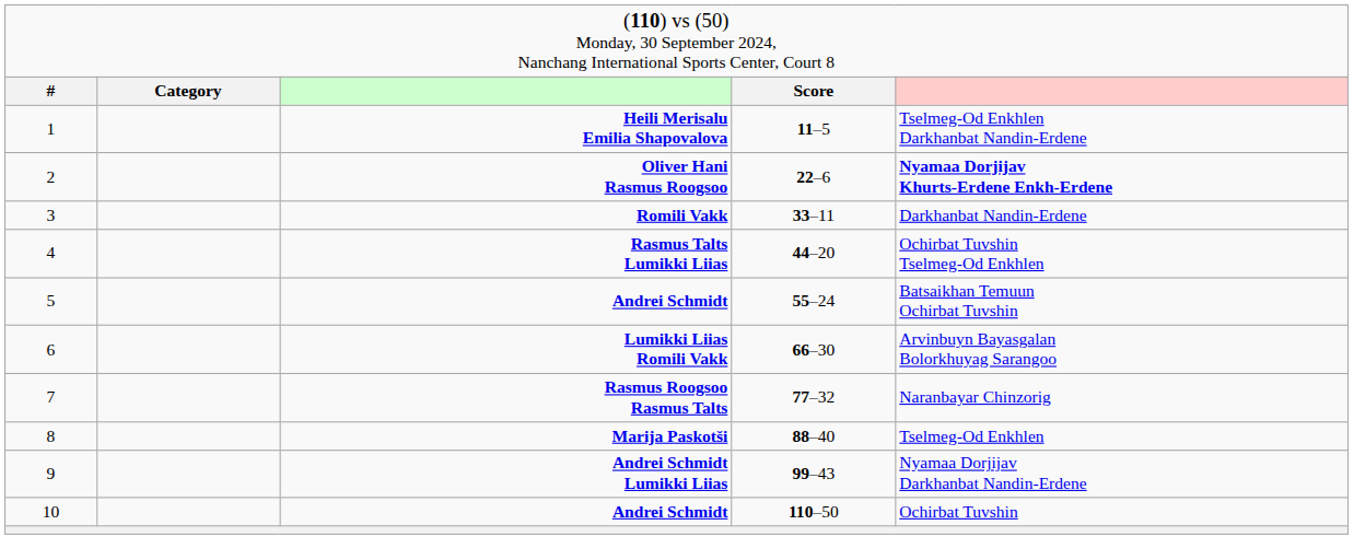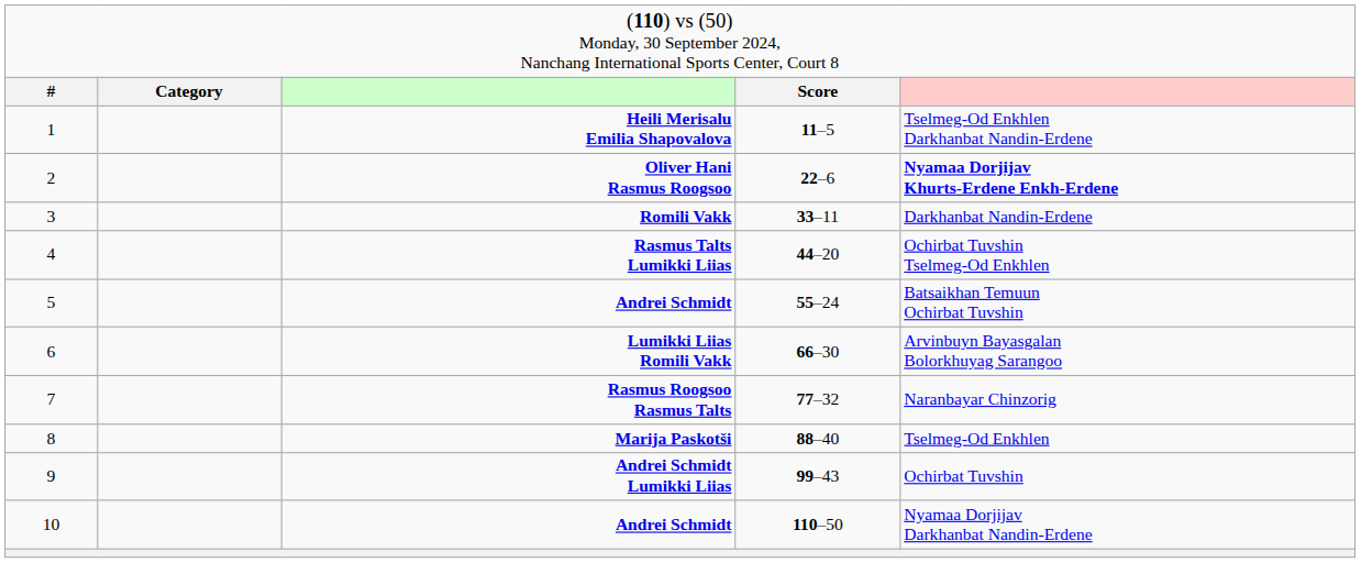 <table class="wikitable mw-collapsible mw-collapsed" style="font-size:90%; text-align:center" width="90%">
 <tr>
 <td colspan="5"><big>(<strong>110</strong>) <strong></strong> vs  (50)</big><br>Monday, 30 September 2024, <br>Nanchang International Sports Center, Court 8</td>
 </tr>
 <tr>
 <th width="25">#</th>
 <th width="50">Category</th>
 <th style="background-color:#CCFFCC" width="150"></th>
 <th width="50">Score<br></th>
 <th style="background-color:#FFCCCC" width="150"></th>
 </tr>
 <tr>
 <td>1</td>
 <td></td>
 <td align="right"><strong><a href='#'>Heili Merisalu</a> <br><a href='#'>Emilia Shapovalova</a> </strong></td>
 <td><strong>11</strong>–5<br></td>
 <td align="left"> <a href='#'>Tselmeg-Od Enkhlen</a><br> <a href='#'>Darkhanbat Nandin-Erdene</a></td>
 </tr>
 <tr>
 <td>2</td>
 <td></td>
 <td align="right"><strong><a href='#'>Oliver Hani</a> <br><a href='#'>Rasmus Roogsoo</a> </strong></td>
 <td><strong>22</strong>–6<br></td>
 <td align="left"><strong> <a href='#'>Nyamaa Dorjijav</a><br> <a href='#'>Khurts-Erdene Enkh-Erdene</a></strong></td>
 </tr>
 <tr>
 <td>3</td>
 <td></td>
 <td align="right"><strong><a href='#'>Romili Vakk</a> </strong></td>
 <td><strong>33</strong>–11<br></td>
 <td align="left"> <a href='#'>Darkhanbat Nandin-Erdene</a></td>
 </tr>
 <tr>
 <td>4</td>
 <td></td>
 <td align="right"><strong><a href='#'>Rasmus Talts</a> <br><a href='#'>Lumikki Liias</a> </strong></td>
 <td><strong>44</strong>–20<br></td>
 <td align="left"> <a href='#'>Ochirbat Tuvshin</a><br> <a href='#'>Tselmeg-Od Enkhlen</a></td>
 </tr>
 <tr>
 <td>5</td>
 <td></td>
 <td align="right"><strong><a href='#'>Andrei Schmidt</a> </strong></td>
 <td><strong>55</strong>–24<br></td>
 <td align="left"> <a href='#'>Batsaikhan Temuun</a><br> <a href='#'>Ochirbat Tuvshin</a></td>
 </tr>
 <tr>
 <td>6</td>
 <td></td>
 <td align="right"><strong><a href='#'>Lumikki Liias</a> <br><a href='#'>Romili Vakk</a> </strong></td>
 <td><strong>66</strong>–30<br></td>
 <td align="left"> <a href='#'>Arvinbuyn Bayasgalan</a><br> <a href='#'>Bolorkhuyag Sarangoo</a></td>
 </tr>
 <tr>
 <td>7</td>
 <td></td>
 <td align="right"><strong><a href='#'>Rasmus Roogsoo</a> <br><a href='#'>Rasmus Talts</a> </strong></td>
 <td><strong>77</strong>–32<br></td>
 <td align="left"> <a href='#'>Naranbayar Chinzorig</a></td>
 </tr>
 <tr>
 <td>8</td>
 <td></td>
 <td align="right"><strong><a href='#'>Marija Paskotši</a> </strong></td>
 <td><strong>88</strong>–40<br></td>
 <td align="left"> <a href='#'>Tselmeg-Od Enkhlen</a></td>
 </tr>
 <tr>
 <td>9</td>
 <td></td>
 <td align="right"><strong><a href='#'>Andrei Schmidt</a> <br><a href='#'>Lumikki Liias</a> </strong></td>
 <td><strong>99</strong>–43<br></td>
-<td align="left"> <a href='#'>Nyamaa Dorjijav</a><br> <a href='#'>Darkhanbat Nandin-Erdene</a></td>
+<td align="left"> <a href='#'>Ochirbat Tuvshin</a></td>
 </tr>
 <tr>
 <td>10</td>
 <td></td>
 <td align="right"><strong><a href='#'>Andrei Schmidt</a> </strong></td>
 <td><strong>110</strong>–50<br></td>
-<td align="left"> <a href='#'>Ochirbat Tuvshin</a></td>
+<td align="left"> <a href='#'>Nyamaa Dorjijav</a><br> <a href='#'>Darkhanbat Nandin-Erdene</a></td>
 </tr>
 <tr>
 <th colspan="5"></th>
 </tr>
 </table>
